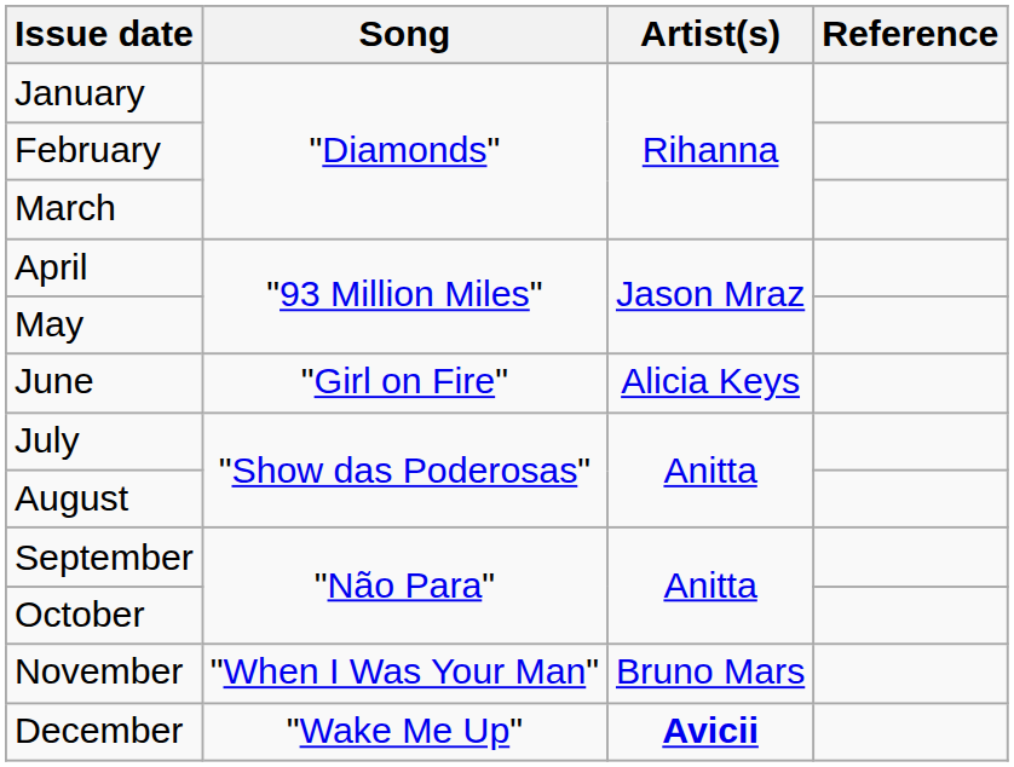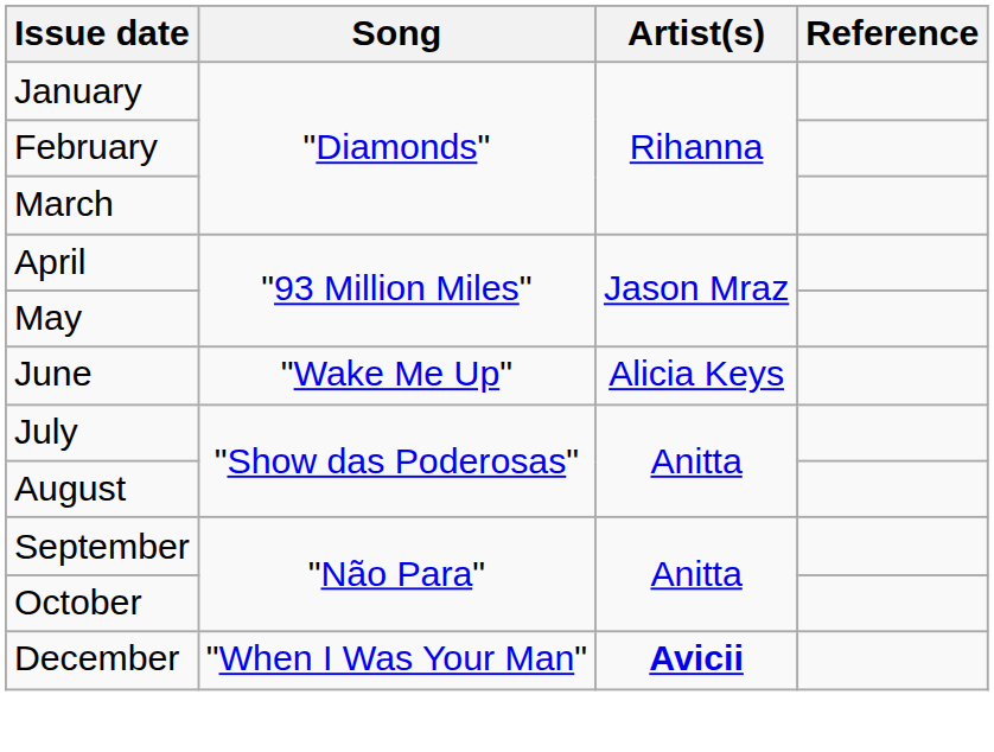 <table class="wikitable">
 <tr>
 <th style="text-align: center;">Issue date</th>
 <th style="text-align: center;">Song</th>
 <th style="text-align: center;">Artist(s)</th>
 <th style="text-align: center;">Reference</th>
 </tr>
 <tr>
 <td>January</td>
 <td style="text-align: center;" rowspan="3">"<a href='#'>Diamonds</a>"</td>
 <td style="text-align: center;" rowspan="3"><a href='#'>Rihanna</a></td>
 <td style="text-align: center;"></td>
 </tr>
 <tr>
 <td>February</td>
 <td style="text-align: center;"></td>
 </tr>
 <tr>
 <td>March</td>
 <td style="text-align: center;"></td>
 </tr>
 <tr>
 <td>April</td>
 <td style="text-align: center;" rowspan="2">"<a href='#'>93 Million Miles</a>"</td>
 <td style="text-align: center;" rowspan="2"><a href='#'>Jason Mraz</a></td>
 <td style="text-align: center;"></td>
 </tr>
 <tr>
 <td>May</td>
 <td style="text-align: center;"></td>
 </tr>
 <tr>
 <td>June</td>
-<td style="text-align: center;" rowspan="1">"<a href='#'>Girl on Fire</a>"</td>
+<td style="text-align: center;" rowspan="1">"<a href='#'>Wake Me Up</a>"</td>
 <td style="text-align: center;" rowspan="1"><a href='#'>Alicia Keys</a></td>
 <td style="text-align: center;"></td>
 </tr>
 <tr>
 <td>July</td>
 <td style="text-align: center;" rowspan="2">"<a href='#'>Show das Poderosas</a>"</td>
 <td style="text-align: center;" rowspan="2"><a href='#'>Anitta</a></td>
 <td style="text-align: center;"></td>
 </tr>
 <tr>
 <td>August</td>
 <td style="text-align: center;"></td>
 </tr>
 <tr>
 <td>September</td>
 <td style="text-align: center;" rowspan="2">"<a href='#'>Não Para</a>"</td>
 <td style="text-align: center;" rowspan="2"><a href='#'>Anitta</a></td>
 <td style="text-align: center;"></td>
 </tr>
 <tr>
 <td>October</td>
 <td style="text-align: center;"></td>
 </tr>
 <tr>
-<td>November</td>
+<td>December</td>
 <td style="text-align: center;" rowspan="1">"<a href='#'>When I Was Your Man</a>"</td>
-<td style="text-align: center;" rowspan="1"><a href='#'>Bruno Mars</a></td>
-<td style="text-align: center;"></td>
-</tr>
-<tr>
-<td>December</td>
-<td style="text-align: center;" rowspan="1">"<a href='#'>Wake Me Up</a>"</td>
 <td style="text-align: center;" rowspan="1"><strong><a href='#'>Avicii</a></strong></td>
 <td style="text-align: center;"></td>
 </tr>
 </table>
